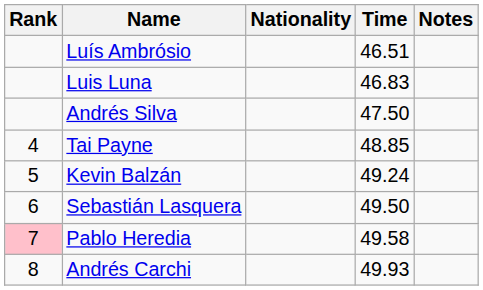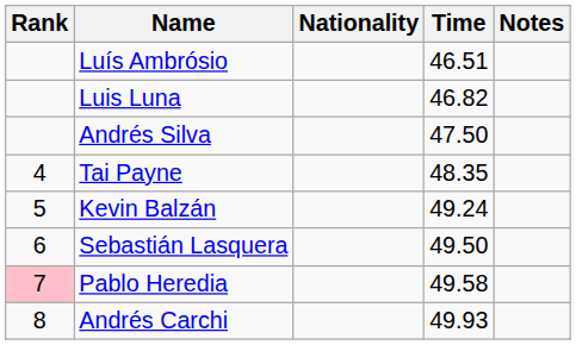 <table class="wikitable sortable" style="text-align:center">
 <tr>
 <th>Rank</th>
 <th>Name</th>
 <th>Nationality</th>
 <th>Time</th>
 <th>Notes</th>
 </tr>
 <tr>
 <td align=center></td>
 <td align=left><a href='#'>Luís Ambrósio</a></td>
 <td align=left></td>
 <td>46.51</td>
 <td></td>
 </tr>
 <tr>
 <td align=center></td>
 <td align=left><a href='#'>Luis Luna</a></td>
 <td align=left></td>
-<td>46.83</td>
+<td>46.82</td>
 <td></td>
 </tr>
 <tr>
 <td align=center></td>
 <td align=left><a href='#'>Andrés Silva</a></td>
 <td align=left></td>
 <td>47.50</td>
 <td></td>
 </tr>
 <tr>
 <td align=center>4</td>
 <td align=left><a href='#'>Tai Payne</a></td>
 <td align=left></td>
-<td>48.85</td>
+<td>48.35</td>
 <td></td>
 </tr>
 <tr>
 <td align=center>5</td>
 <td align=left><a href='#'>Kevin Balzán</a></td>
 <td align=left></td>
 <td>49.24</td>
 <td></td>
 </tr>
 <tr>
 <td align=center>6</td>
 <td align=left><a href='#'>Sebastián Lasquera</a></td>
 <td align=left></td>
 <td>49.50</td>
 <td></td>
 </tr>
 <tr>
 <td align=center style="background: pink;">7</td>
 <td align=left><a href='#'>Pablo Heredia</a></td>
 <td align=left></td>
 <td>49.58</td>
 <td></td>
 </tr>
 <tr>
 <td align=center>8</td>
 <td align=left><a href='#'>Andrés Carchi</a></td>
 <td align=left></td>
 <td>49.93</td>
 <td></td>
 </tr>
 </table>
